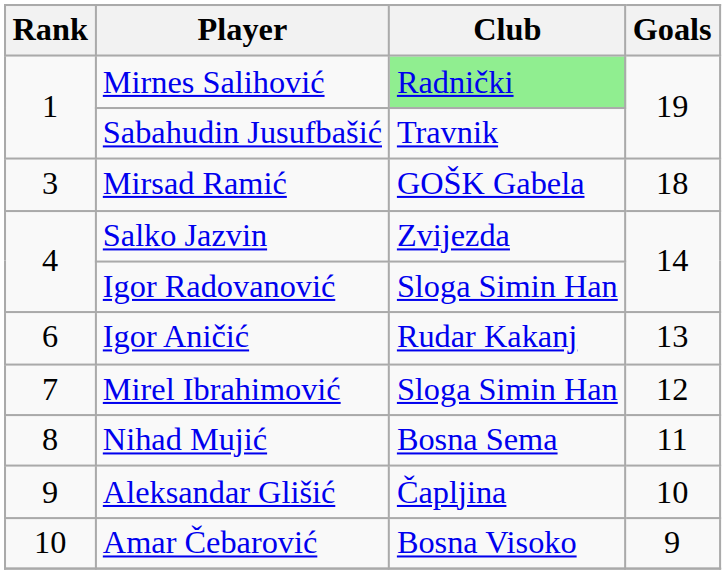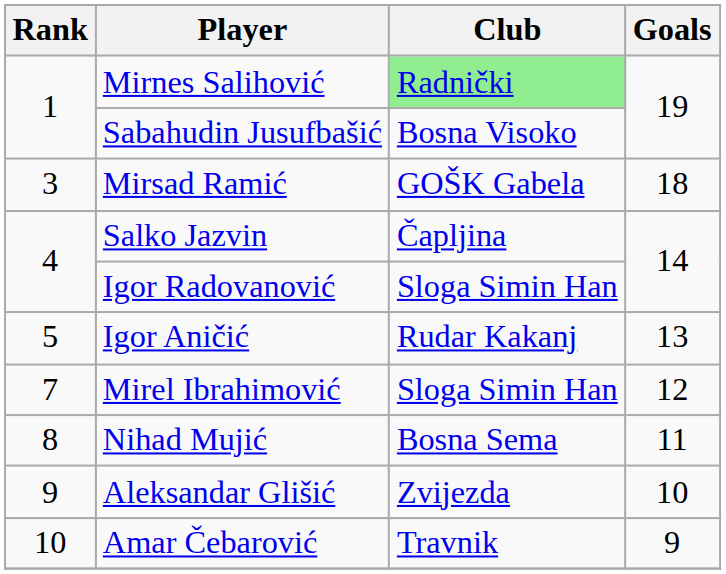 <table class="wikitable" style="text-align:center">
 <tr>
 <th>Rank</th>
 <th>Player</th>
 <th>Club</th>
 <th>Goals</th>
 </tr>
 <tr>
 <td rowspan="2">1</td>
 <td align="left"> <a href='#'>Mirnes Salihović</a></td>
 <td align="left" style="background: lightgreen;"><a href='#'>Radnički</a></td>
 <td rowspan="2">19</td>
 </tr>
 <tr>
 <td align="left"> <a href='#'>Sabahudin Jusufbašić</a></td>
-<td align="left"><a href='#'>Travnik</a></td>
+<td align="left"><a href='#'>Bosna Visoko</a></td>
 </tr>
 <tr>
 <td>3</td>
 <td align="left"> <a href='#'>Mirsad Ramić</a></td>
 <td align="left"><a href='#'>GOŠK Gabela</a></td>
 <td>18</td>
 </tr>
 <tr>
 <td rowspan="2">4</td>
 <td align="left"> <a href='#'>Salko Jazvin</a></td>
-<td align="left"><a href='#'>Zvijezda</a></td>
+<td align="left"><a href='#'>Čapljina</a></td>
 <td rowspan="2">14</td>
 </tr>
 <tr>
 <td align="left"> <a href='#'>Igor Radovanović</a></td>
 <td align="left"><a href='#'>Sloga Simin Han</a></td>
 </tr>
 <tr>
-<td>6</td>
+<td>5</td>
 <td align="left"> <a href='#'>Igor Aničić</a></td>
 <td align="left"><a href='#'>Rudar Kakanj</a></td>
 <td>13</td>
 </tr>
 <tr>
 <td>7</td>
 <td align="left"> <a href='#'>Mirel Ibrahimović</a></td>
 <td align="left"><a href='#'>Sloga Simin Han</a></td>
 <td>12</td>
 </tr>
 <tr>
 <td>8</td>
 <td align="left"> <a href='#'>Nihad Mujić</a></td>
 <td align="left"><a href='#'>Bosna Sema</a></td>
 <td>11</td>
 </tr>
 <tr>
 <td>9</td>
 <td align="left"> <a href='#'>Aleksandar Glišić</a></td>
-<td align="left"><a href='#'>Čapljina</a></td>
+<td align="left"><a href='#'>Zvijezda</a></td>
 <td>10</td>
 </tr>
 <tr>
 <td>10</td>
 <td align="left"> <a href='#'>Amar Čebarović</a></td>
-<td align="left"><a href='#'>Bosna Visoko</a></td>
+<td align="left"><a href='#'>Travnik</a></td>
 <td>9</td>
 </tr>
 <tr>
 </tr>
 </table>
